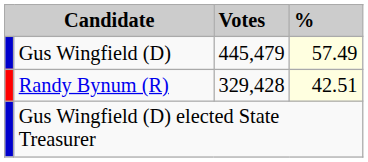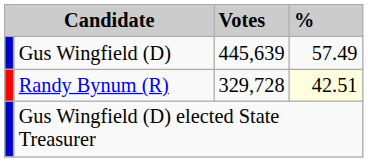 <table class="wikitable">
 <tr bgcolor="CCCCCC">
 <td colspan="2" rowspan="1" align="center" valign="top"><strong>Candidate</strong></td>
 <td valign="top"><strong>Votes</strong></td>
 <td valign="top"><strong>%</strong></td>
 </tr>
 <tr>
 <td style="color:inherit;background:#0000cd"></td>
 <td width=150px>Gus Wingfield (D)</td>
-<td align="right" width=50px>445,479</td>
-<td align="right" width=50px style="background: lightyellow;">57.49</td>
+<td align="right" width=50px>445,639</td>
+<td align="right" width=50px>57.49</td>
 </tr>
 <tr>
 <td style="color:inherit;background:#ff0000"></td>
 <td><a href='#'>Randy Bynum (R)</a></td>
-<td align="right">329,428</td>
+<td align="right">329,728</td>
 <td align="right" style="background: lightyellow;">42.51</td>
 </tr>
 <tr>
 <td style="color:inherit;background:#0000cd"></td>
 <td colspan="3">Gus Wingfield (D) elected State Treasurer</td>
 </tr>
 </table>
